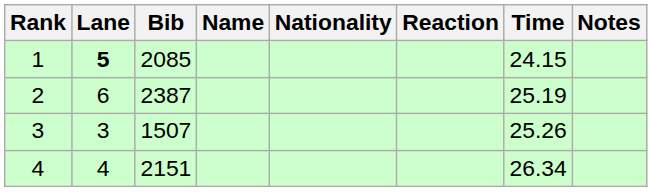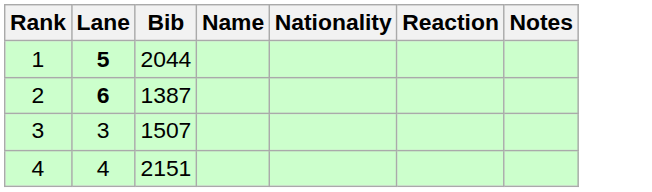 <table class="wikitable sortable" style="text-align:center">
 <tr>
 <th>Rank</th>
 <th>Lane</th>
 <th>Bib</th>
 <th>Name</th>
 <th>Nationality</th>
 <th>Reaction</th>
-<th>Time</th>
 <th>Notes</th>
 </tr>
 <tr bgcolor=ccffcc>
 <td>1</td>
 <td><strong>5</strong></td>
-<td>2085</td>
+<td>2044</td>
 <td align=left></td>
 <td align=left></td>
 <td></td>
-<td>24.15</td>
 <td><strong></strong></td>
 </tr>
 <tr bgcolor=ccffcc>
 <td>2</td>
-<td>6</td>
-<td>2387</td>
+<td><strong>6</strong></td>
+<td>1387</td>
 <td align=left></td>
 <td align=left></td>
 <td></td>
-<td>25.19</td>
 <td><strong></strong></td>
 </tr>
 <tr bgcolor=ccffcc>
 <td>3</td>
 <td>3</td>
 <td>1507</td>
 <td align=left></td>
 <td align=left></td>
 <td></td>
-<td>25.26</td>
 <td><strong></strong></td>
 </tr>
 <tr bgcolor=ccffcc>
 <td>4</td>
 <td>4</td>
 <td>2151</td>
 <td align=left></td>
 <td align=left></td>
 <td></td>
-<td>26.34</td>
 <td><strong></strong></td>
 </tr>
 </table>
